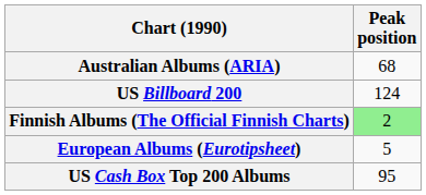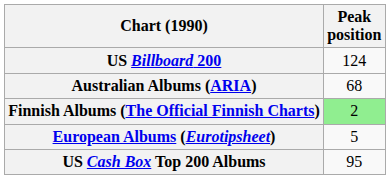 <table class="wikitable sortable plainrowheaders" style="text-align:center">
 <tr>
 <th scope="col">Chart (1990)</th>
 <th scope="col">Peak<br>position</th>
 </tr>
 <tr>
-<th scope="row">Australian Albums (<a href='#'>ARIA</a>)</th>
-<td>68</td>
+<th scope="row">US <a href='#'><em>Billboard</em> 200</a></th>
+<td>124</td>
 </tr>
 <tr>
 </tr>
 <tr>
 </tr>
 <tr>
 </tr>
 <tr>
 </tr>
 <tr>
 </tr>
 <tr>
 </tr>
 <tr>
 </tr>
 <tr>
 </tr>
 <tr>
 </tr>
 <tr>
-<th scope="row">US <a href='#'><em>Billboard</em> 200</a></th>
-<td>124</td>
+<th scope="row">Australian Albums (<a href='#'>ARIA</a>)</th>
+<td>68</td>
 </tr>
 <tr>
 <th scope="row">Finnish Albums (<a href='#'>The Official Finnish Charts</a>)</th>
 <td style="background: lightgreen;">2</td>
 </tr>
 <tr>
 <th scope="row"><a href='#'>European Albums</a> (<em><a href='#'>Eurotipsheet</a></em>)</th>
 <td style="text-align:center;">5</td>
 </tr>
 <tr>
 <th scope="row">US <em><a href='#'>Cash Box</a></em> Top 200 Albums</th>
 <td align="center">95</td>
 </tr>
 </table>
